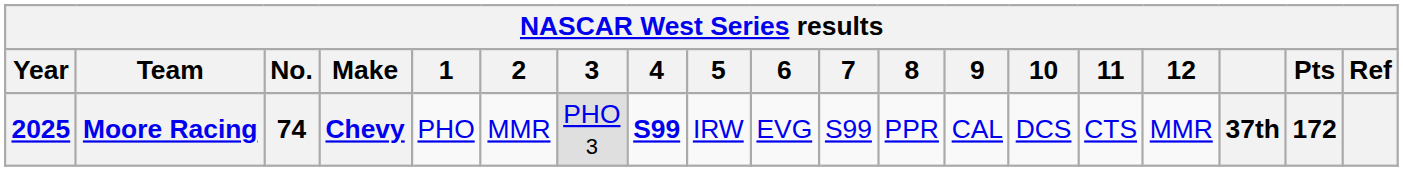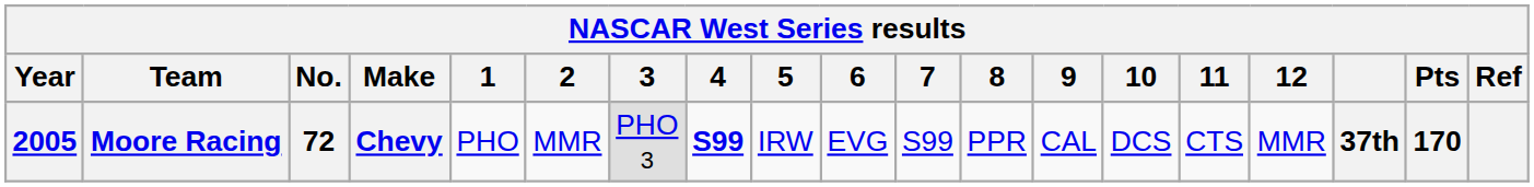 <table class="wikitable" style="text-align:center; font-size:75%">
 <tr>
 <th colspan=23><a href='#'>NASCAR West Series</a> results</th>
 </tr>
 <tr>
 <th>Year</th>
 <th>Team</th>
 <th>No.</th>
 <th>Make</th>
 <th>1</th>
 <th>2</th>
 <th>3</th>
 <th>4</th>
 <th>5</th>
 <th>6</th>
 <th>7</th>
 <th>8</th>
 <th>9</th>
 <th>10</th>
 <th>11</th>
 <th>12</th>
 <th></th>
 <th>Pts</th>
 <th>Ref</th>
 </tr>
 <tr>
-<th><a href='#'>2025</a></th>
+<th><a href='#'>2005</a></th>
 <th><a href='#'>Moore Racing</a></th>
-<th>74</th>
+<th>72</th>
 <th><a href='#'>Chevy</a></th>
 <td><a href='#'>PHO</a></td>
 <td><a href='#'>MMR</a></td>
 <td style="background:#DFDFDF;"><a href='#'>PHO</a><br><small>3</small></td>
 <td><strong><a href='#'>S99</a></strong></td>
 <td><a href='#'>IRW</a></td>
 <td><a href='#'>EVG</a></td>
 <td><a href='#'>S99</a></td>
 <td><a href='#'>PPR</a></td>
 <td><a href='#'>CAL</a></td>
 <td><a href='#'>DCS</a></td>
 <td><a href='#'>CTS</a></td>
 <td><a href='#'>MMR</a></td>
 <th>37th</th>
-<th>172</th>
+<th>170</th>
 <th></th>
 </tr>
 </table>
